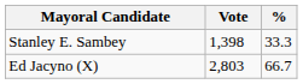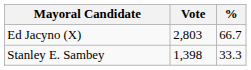 <table class="wikitable">
 <tr>
 <th bgcolor="#DDDDFF" width="200px">Mayoral Candidate </th>
 <th bgcolor="#DDDDFF" width="50px">Vote</th>
 <th bgcolor="#DDDDFF" width="30px">%</th>
 </tr>
 <tr>
+<td>Ed Jacyno (X)</td>
+<td>2,803</td>
+<td>66.7</td>
+</tr>
+<tr>
 <td>Stanley E. Sambey</td>
 <td>1,398</td>
 <td>33.3</td>
 </tr>
-<tr>
-<td>Ed Jacyno (X)</td>
-<td>2,803</td>
-<td>66.7</td>
-</tr>
 </table>
